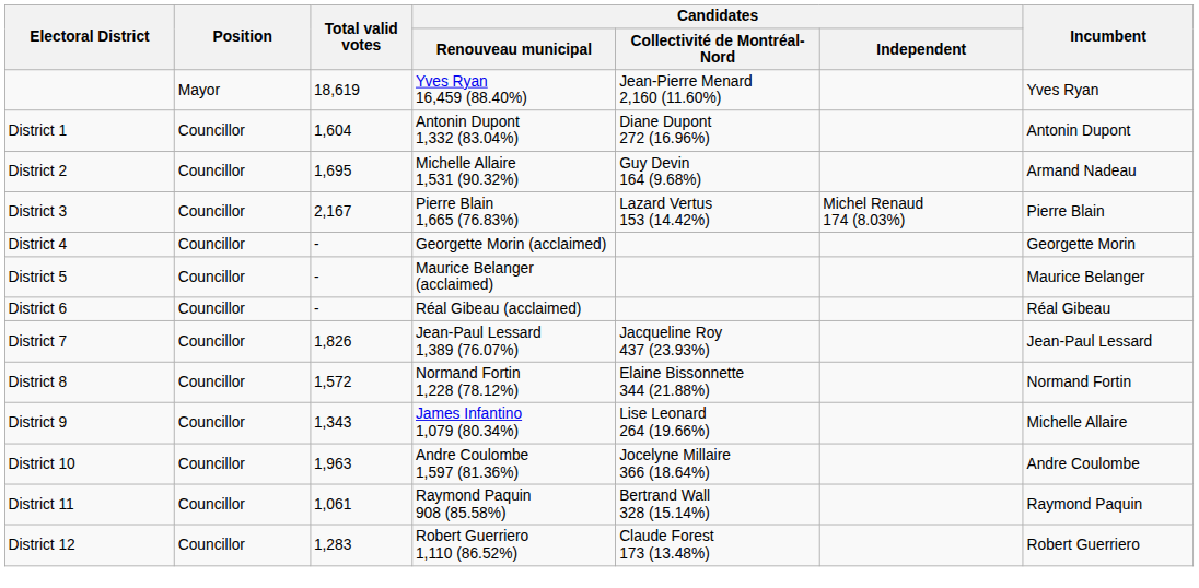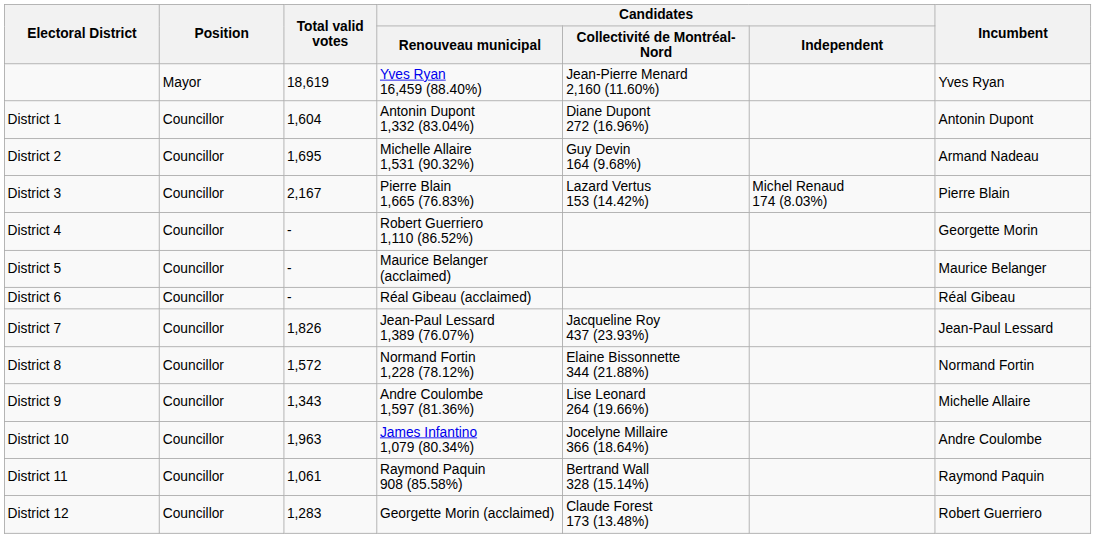 <table class="wikitable" width="100%">
 <tr>
 <th width=10% rowspan=2>Electoral District</th>
 <th width=8% rowspan=2>Position</th>
 <th width=6% rowspan=2>Total valid votes</th>
 <th colspan=3>Candidates</th>
 <th width=10% rowspan=2>Incumbent</th>
 </tr>
 <tr>
 <th width=12% >Renouveau municipal</th>
 <th width=12% >Collectivité de Montréal-Nord</th>
 <th width=12% >Independent</th>
 </tr>
 <tr>
 <td></td>
 <td>Mayor</td>
 <td>18,619</td>
 <td><a href='#'>Yves Ryan</a><br>16,459 (88.40%)</td>
 <td>Jean-Pierre Menard<br>2,160 (11.60%)</td>
 <td></td>
 <td>Yves Ryan</td>
 </tr>
 <tr>
 <td>District 1</td>
 <td>Councillor</td>
 <td>1,604</td>
 <td>Antonin Dupont<br>1,332 (83.04%)</td>
 <td>Diane Dupont<br>272 (16.96%)</td>
 <td></td>
 <td>Antonin Dupont</td>
 </tr>
 <tr>
 <td>District 2</td>
 <td>Councillor</td>
 <td>1,695</td>
 <td>Michelle Allaire<br>1,531 (90.32%)</td>
 <td>Guy Devin<br>164 (9.68%)</td>
 <td></td>
 <td>Armand Nadeau</td>
 </tr>
 <tr>
 <td>District 3</td>
 <td>Councillor</td>
 <td>2,167</td>
 <td>Pierre Blain<br>1,665 (76.83%)</td>
 <td>Lazard Vertus<br>153 (14.42%)</td>
 <td>Michel Renaud<br>174 (8.03%)</td>
 <td>Pierre Blain</td>
 </tr>
 <tr>
 <td>District 4</td>
 <td>Councillor</td>
 <td>-</td>
-<td>Georgette Morin (acclaimed)</td>
+<td>Robert Guerriero<br>1,110 (86.52%)</td>
 <td></td>
 <td></td>
 <td>Georgette Morin</td>
 </tr>
 <tr>
 <td>District 5</td>
 <td>Councillor</td>
 <td>-</td>
 <td>Maurice Belanger (acclaimed)</td>
 <td></td>
 <td></td>
 <td>Maurice Belanger</td>
 </tr>
 <tr>
 <td>District 6</td>
 <td>Councillor</td>
 <td>-</td>
 <td>Réal Gibeau (acclaimed)</td>
 <td></td>
 <td></td>
 <td>Réal Gibeau</td>
 </tr>
 <tr>
 <td>District 7</td>
 <td>Councillor</td>
 <td>1,826</td>
 <td>Jean-Paul Lessard<br>1,389 (76.07%)</td>
 <td>Jacqueline Roy<br>437 (23.93%)</td>
 <td></td>
 <td>Jean-Paul Lessard</td>
 </tr>
 <tr>
 <td>District 8</td>
 <td>Councillor</td>
 <td>1,572</td>
 <td>Normand Fortin<br>1,228 (78.12%)</td>
 <td>Elaine Bissonnette<br>344 (21.88%)</td>
 <td></td>
 <td>Normand Fortin</td>
 </tr>
 <tr>
 <td>District 9</td>
 <td>Councillor</td>
 <td>1,343</td>
-<td><a href='#'>James Infantino</a><br>1,079 (80.34%)</td>
+<td>Andre Coulombe<br>1,597 (81.36%)</td>
 <td>Lise Leonard<br>264 (19.66%)</td>
 <td></td>
 <td>Michelle Allaire</td>
 </tr>
 <tr>
 <td>District 10</td>
 <td>Councillor</td>
 <td>1,963</td>
-<td>Andre Coulombe<br>1,597 (81.36%)</td>
+<td><a href='#'>James Infantino</a><br>1,079 (80.34%)</td>
 <td>Jocelyne Millaire<br>366 (18.64%)</td>
 <td></td>
 <td>Andre Coulombe</td>
 </tr>
 <tr>
 <td>District 11</td>
 <td>Councillor</td>
 <td>1,061</td>
 <td>Raymond Paquin<br>908 (85.58%)</td>
 <td>Bertrand Wall<br>328 (15.14%)</td>
 <td></td>
 <td>Raymond Paquin</td>
 </tr>
 <tr>
 <td>District 12</td>
 <td>Councillor</td>
 <td>1,283</td>
-<td>Robert Guerriero<br>1,110 (86.52%)</td>
+<td>Georgette Morin (acclaimed)</td>
 <td>Claude Forest<br>173 (13.48%)</td>
 <td></td>
 <td>Robert Guerriero</td>
 </tr>
 </table>
